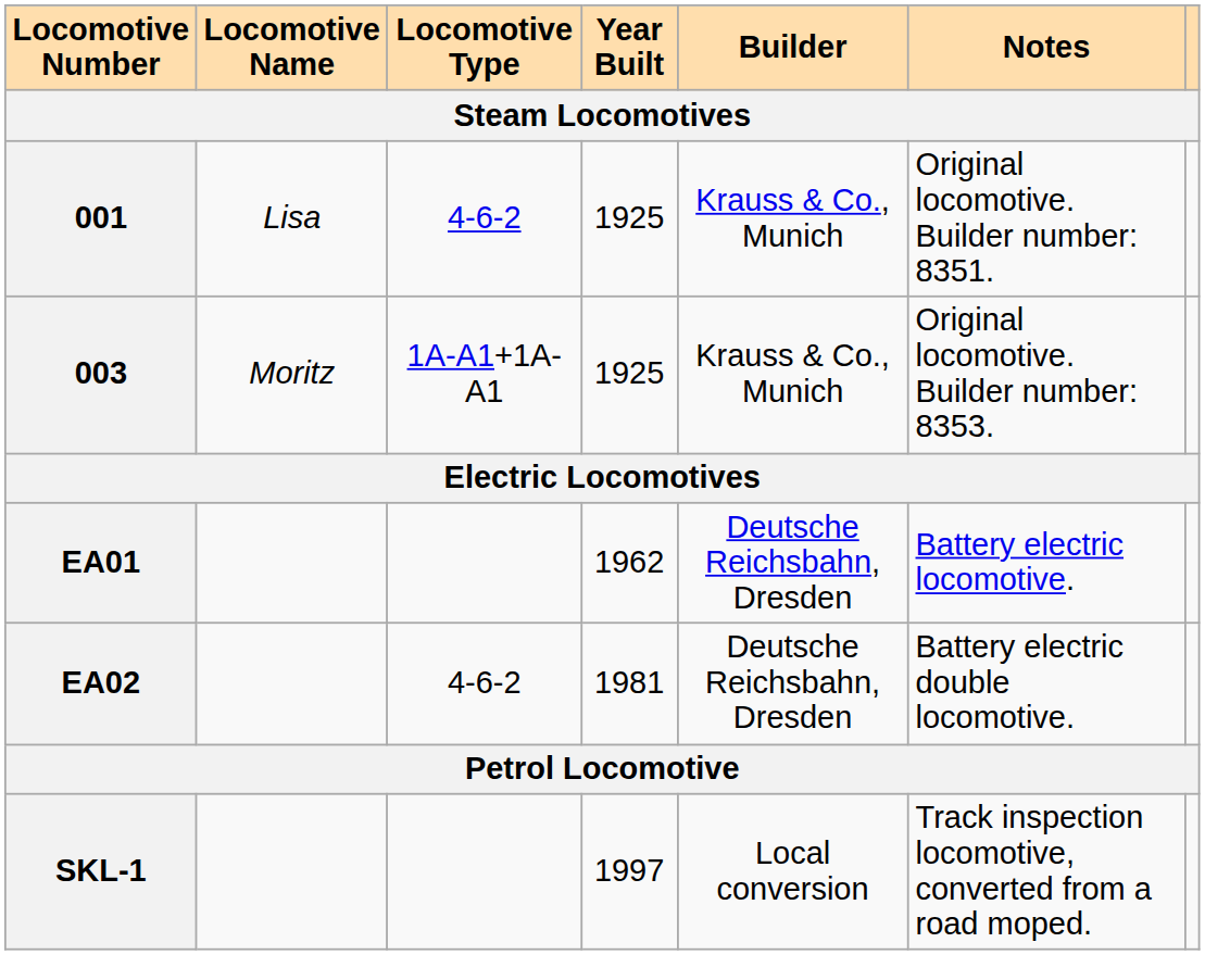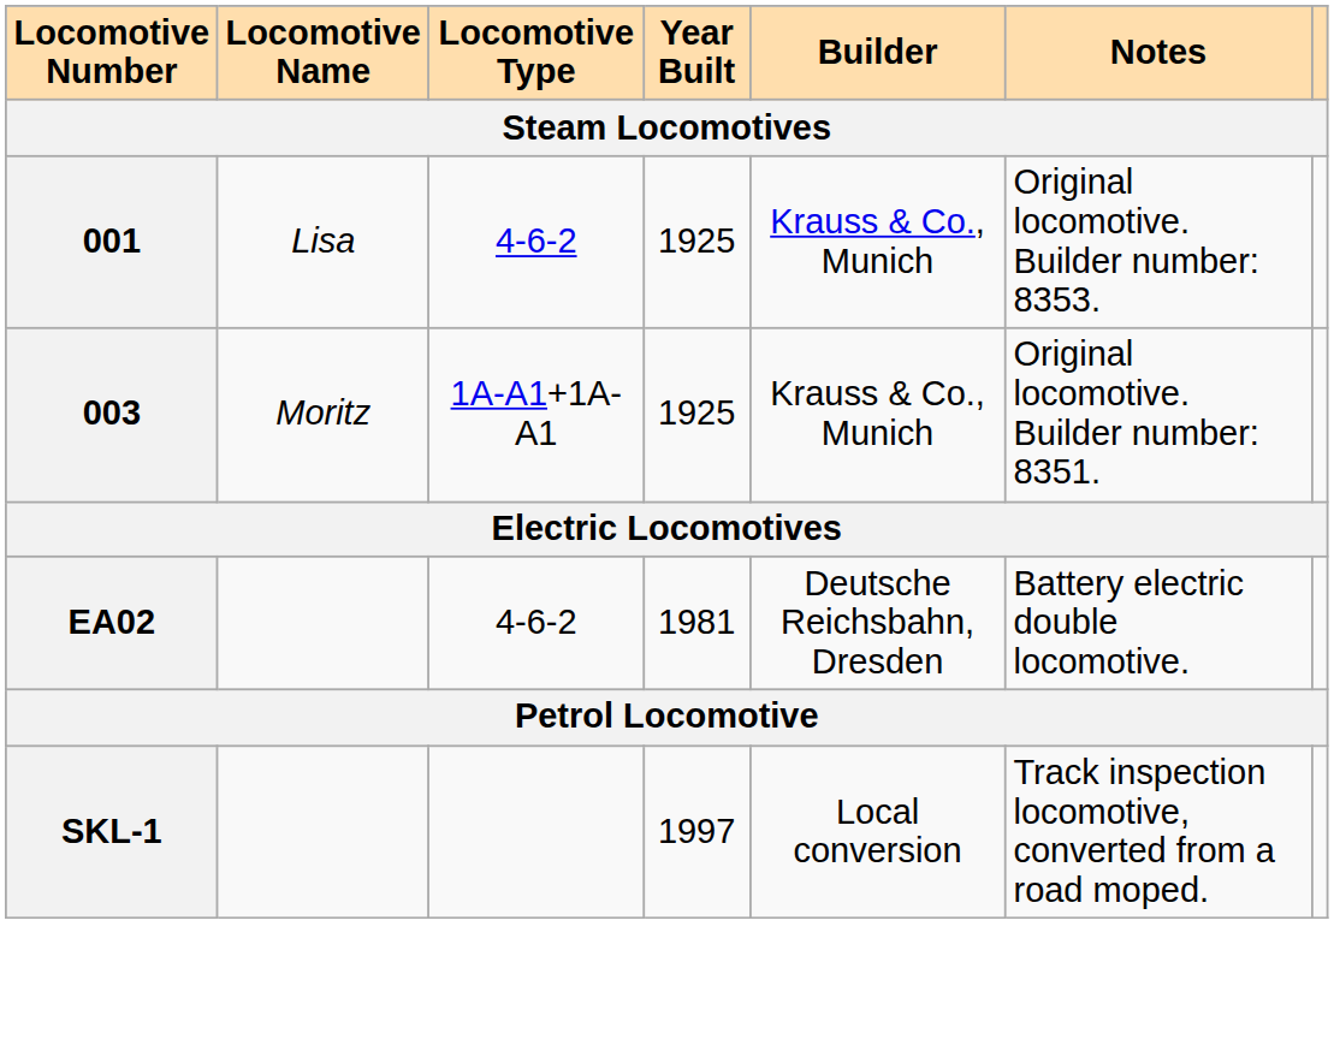 <table class="wikitable">
 <tr>
 <th style="background:#ffdead;">Locomotive<br>Number</th>
 <th style="background:#ffdead;">Locomotive<br>Name</th>
 <th style="background:#ffdead;">Locomotive<br>Type</th>
 <th style="background:#ffdead;">Year Built</th>
 <th style="background:#ffdead;">Builder</th>
 <th style="background:#ffdead;">Notes</th>
 <th style="background:#ffdead;"></th>
 </tr>
 <tr>
 <th colspan=7>Steam Locomotives</th>
 </tr>
 <tr>
 <th align="center">001</th>
 <td align="center"><em>Lisa</em></td>
 <td align="center"><a href='#'>4-6-2</a></td>
 <td align="center">1925</td>
 <td align="center"><a href='#'>Krauss & Co.</a>, Munich</td>
-<td>Original locomotive. Builder number: 8351.</td>
+<td>Original locomotive. Builder number: 8353.</td>
 <td></td>
 </tr>
 <tr>
 <th align="center">003</th>
 <td align="center"><em>Moritz</em></td>
 <td align="center"><a href='#'>1A-A1</a>+1A-A1</td>
 <td align="center">1925</td>
 <td align="center">Krauss & Co., Munich</td>
-<td>Original locomotive. Builder number: 8353.</td>
+<td>Original locomotive. Builder number: 8351.</td>
 <td></td>
 </tr>
 <tr>
 <th colspan=7>Electric Locomotives</th>
-</tr>
-<tr>
-<th align="center">EA01</th>
-<td align="center"></td>
-<td align="center"></td>
-<td align="center">1962</td>
-<td align="center"><a href='#'>Deutsche Reichsbahn</a>, Dresden</td>
-<td><a href='#'>Battery electric locomotive</a>.</td>
-<td></td>
 </tr>
 <tr>
 <th align="center">EA02</th>
 <td align="center"></td>
 <td align="center">4-6-2</td>
 <td align="center">1981</td>
 <td align="center">Deutsche Reichsbahn, Dresden</td>
 <td>Battery electric double locomotive.</td>
 <td></td>
 </tr>
 <tr>
 <th colspan=7>Petrol Locomotive</th>
 </tr>
 <tr>
 <th align="center">SKL-1</th>
 <td align="center"></td>
 <td align="center"></td>
 <td align="center">1997</td>
 <td align="center">Local conversion</td>
 <td>Track inspection locomotive, converted from a road moped.</td>
 <td></td>
 </tr>
 </table>
